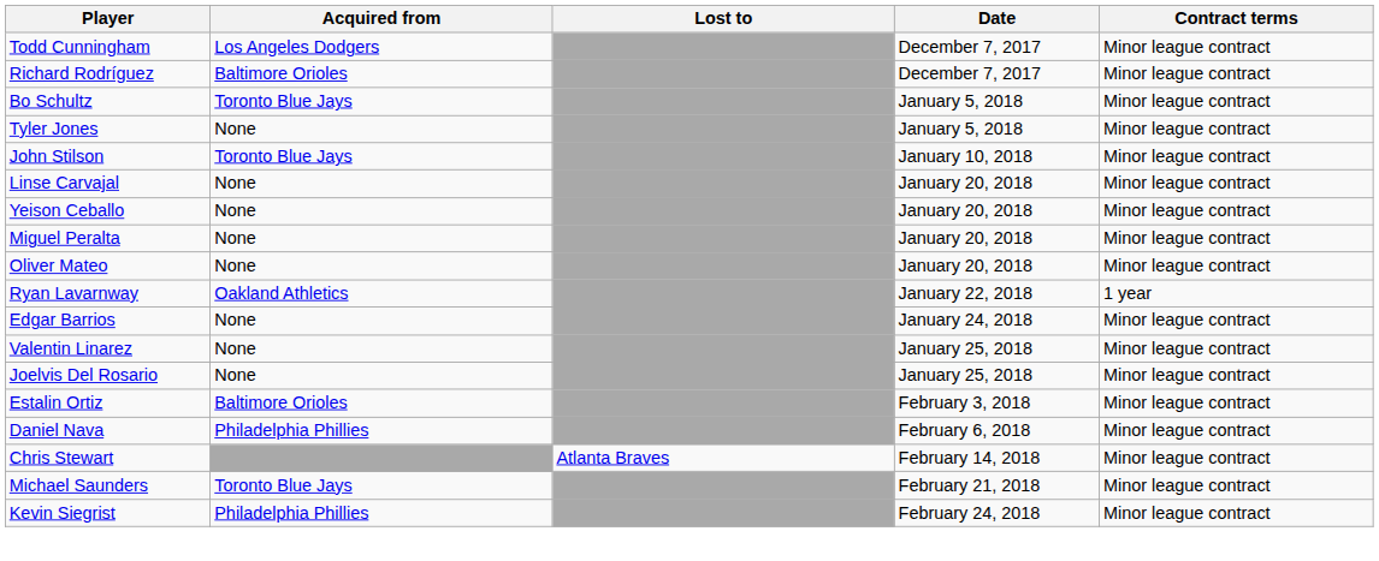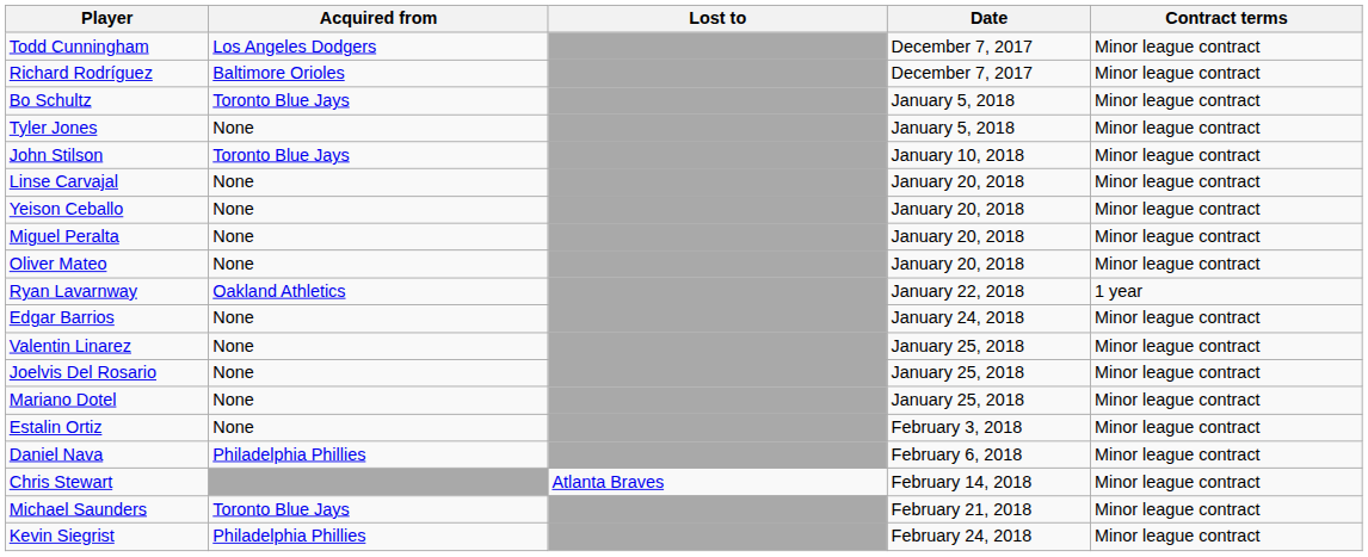 <table class="wikitable" style="width:100%;">
 <tr style="text-align:center; background:#ddd;">
 <th style="width:15%;">Player</th>
 <th style="width:25%;">Acquired from</th>
 <th style="width:25%;">Lost to</th>
 <th style="width:15%;">Date</th>
 <th style="width:20%;">Contract terms</th>
 </tr>
 <tr>
 <td><a href='#'>Todd Cunningham</a></td>
 <td><a href='#'>Los Angeles Dodgers</a></td>
 <td style="background:darkgray;"></td>
 <td>December 7, 2017</td>
 <td>Minor league contract</td>
 </tr>
 <tr>
 <td><a href='#'>Richard Rodríguez</a></td>
 <td><a href='#'>Baltimore Orioles</a></td>
 <td style="background:darkgray;"></td>
 <td>December 7, 2017</td>
 <td>Minor league contract</td>
 </tr>
 <tr>
 <td><a href='#'>Bo Schultz</a></td>
 <td><a href='#'>Toronto Blue Jays</a></td>
 <td style="background:darkgray;"></td>
 <td>January 5, 2018</td>
 <td>Minor league contract</td>
 </tr>
 <tr>
 <td><a href='#'>Tyler Jones</a></td>
 <td>None</td>
 <td style="background:darkgray;"></td>
 <td>January 5, 2018</td>
 <td>Minor league contract</td>
 </tr>
 <tr>
 <td><a href='#'>John Stilson</a></td>
 <td><a href='#'>Toronto Blue Jays</a></td>
 <td style="background:darkgray;"></td>
 <td>January 10, 2018</td>
 <td>Minor league contract</td>
 </tr>
 <tr>
 <td><a href='#'>Linse Carvajal</a></td>
 <td>None</td>
 <td style="background:darkgray;"></td>
 <td>January 20, 2018</td>
 <td>Minor league contract</td>
 </tr>
 <tr>
 <td><a href='#'>Yeison Ceballo</a></td>
 <td>None</td>
 <td style="background:darkgray;"></td>
 <td>January 20, 2018</td>
 <td>Minor league contract</td>
 </tr>
 <tr>
 <td><a href='#'>Miguel Peralta</a></td>
 <td>None</td>
 <td style="background:darkgray;"></td>
 <td>January 20, 2018</td>
 <td>Minor league contract</td>
 </tr>
 <tr>
 <td><a href='#'>Oliver Mateo</a></td>
 <td>None</td>
 <td style="background:darkgray;"></td>
 <td>January 20, 2018</td>
 <td>Minor league contract</td>
 </tr>
 <tr>
 <td><a href='#'>Ryan Lavarnway</a></td>
 <td><a href='#'>Oakland Athletics</a></td>
 <td style="background:darkgray;"></td>
 <td>January 22, 2018</td>
 <td>1 year</td>
 </tr>
 <tr>
 <td><a href='#'>Edgar Barrios</a></td>
 <td>None</td>
 <td style="background:darkgray;"></td>
 <td>January 24, 2018</td>
 <td>Minor league contract</td>
 </tr>
 <tr>
 <td><a href='#'>Valentin Linarez</a></td>
 <td>None</td>
 <td style="background:darkgray;"></td>
 <td>January 25, 2018</td>
 <td>Minor league contract</td>
 </tr>
 <tr>
 <td><a href='#'>Joelvis Del Rosario</a></td>
 <td>None</td>
 <td style="background:darkgray;"></td>
 <td>January 25, 2018</td>
 <td>Minor league contract</td>
 </tr>
 <tr>
+<td><a href='#'>Mariano Dotel</a></td>
+<td>None</td>
+<td style="background:darkgray;"></td>
+<td>January 25, 2018</td>
+<td>Minor league contract</td>
+</tr>
+<tr>
 <td><a href='#'>Estalin Ortiz</a></td>
-<td><a href='#'>Baltimore Orioles</a></td>
+<td>None</td>
 <td style="background:darkgray;"></td>
 <td>February 3, 2018</td>
 <td>Minor league contract</td>
 </tr>
 <tr>
 <td><a href='#'>Daniel Nava</a></td>
 <td><a href='#'>Philadelphia Phillies</a></td>
 <td style="background:darkgray;"></td>
 <td>February 6, 2018</td>
 <td>Minor league contract</td>
 </tr>
 <tr>
 <td><a href='#'>Chris Stewart</a></td>
 <td style="background:darkgray;"></td>
 <td><a href='#'>Atlanta Braves</a></td>
 <td>February 14, 2018</td>
 <td>Minor league contract</td>
 </tr>
 <tr>
 <td><a href='#'>Michael Saunders</a></td>
 <td><a href='#'>Toronto Blue Jays</a></td>
 <td style="background:darkgray;"></td>
 <td>February 21, 2018</td>
 <td>Minor league contract</td>
 </tr>
 <tr>
 <td><a href='#'>Kevin Siegrist</a></td>
 <td><a href='#'>Philadelphia Phillies</a></td>
 <td style="background:darkgray;"></td>
 <td>February 24, 2018</td>
 <td>Minor league contract</td>
 </tr>
 </table>
